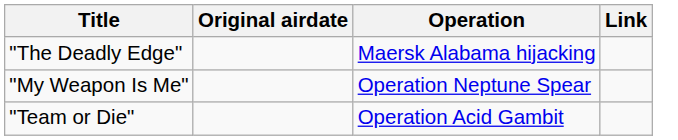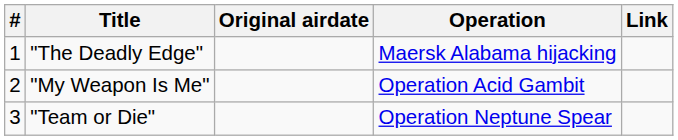 <table class="wikitable">
 <tr>
+<th>#</th>
 <th>Title</th>
 <th>Original airdate</th>
 <th>Operation</th>
 <th>Link</th>
 </tr>
 <tr>
+<td>1</td>
 <td>"The Deadly Edge"</td>
 <td></td>
 <td><a href='#'>Maersk Alabama hijacking</a></td>
 <td></td>
 </tr>
 <tr>
+<td>2</td>
 <td>"My Weapon Is Me"</td>
+<td></td>
+<td><a href='#'>Operation Acid Gambit</a></td>
+<td></td>
+</tr>
+<tr>
+<td>3</td>
+<td>"Team or Die"</td>
 <td></td>
 <td><a href='#'>Operation Neptune Spear</a></td>
 <td></td>
 </tr>
-<tr>
-<td>"Team or Die"</td>
-<td></td>
-<td><a href='#'>Operation Acid Gambit</a></td>
-<td></td>
-</tr>
 </table>
